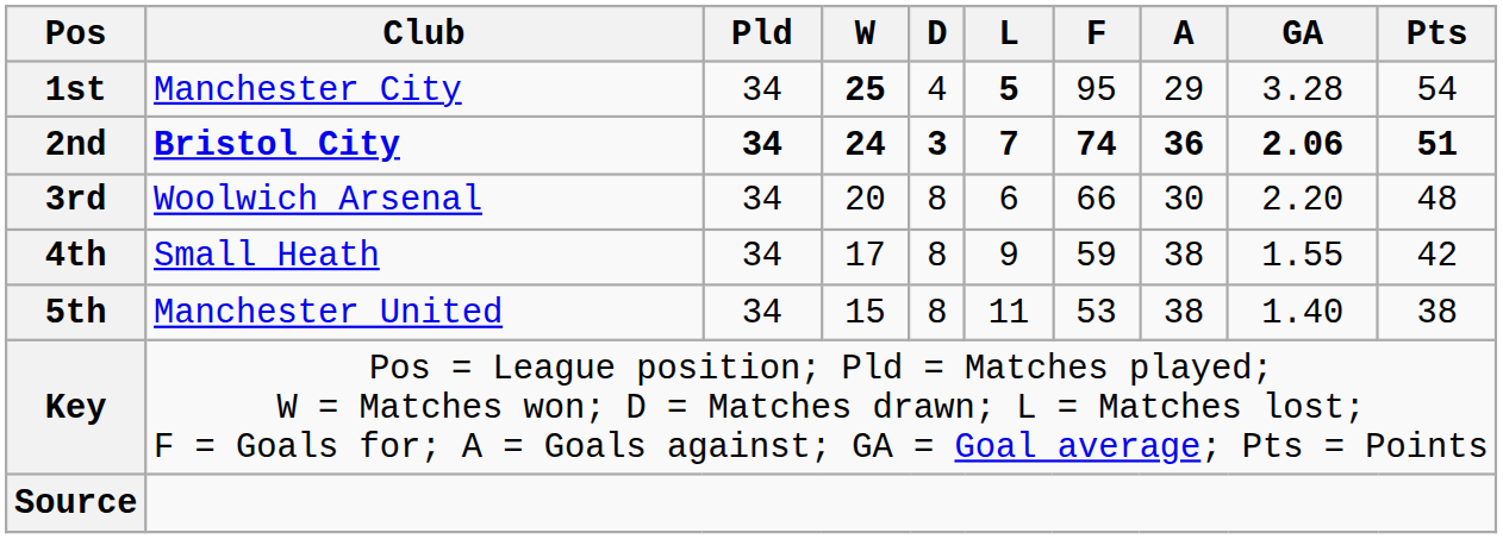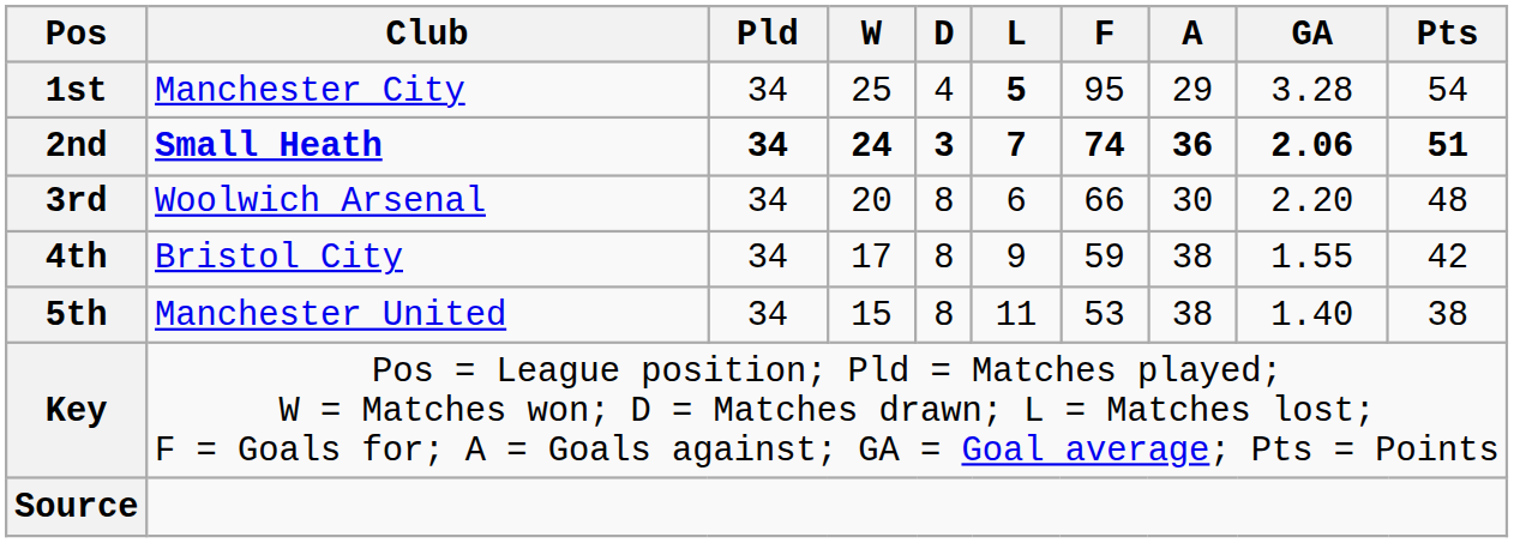 <table class="wikitable" style="text-align:center">
 <tr>
 <th scope="col">Pos</th>
 <th scope="col">Club</th>
 <th scope="col">Pld</th>
 <th scope="col">W</th>
 <th scope="col">D</th>
 <th scope="col">L</th>
 <th scope="col">F</th>
 <th scope="col">A</th>
 <th scope="col">GA</th>
 <th scope="col">Pts</th>
 </tr>
 <tr>
 <th scope="row">1st</th>
 <td align="left"><a href='#'>Manchester City</a></td>
 <td>34</td>
-<td><strong>25</strong></td>
+<td>25</td>
 <td>4</td>
 <td><strong>5</strong></td>
 <td>95</td>
 <td>29</td>
 <td>3.28</td>
 <td>54</td>
 </tr>
 <tr style="font-weight:bold">
 <th scope="row">2nd</th>
-<td align="left"><a href='#'>Bristol City</a></td>
+<td align="left"><a href='#'>Small Heath</a></td>
 <td>34</td>
 <td>24</td>
 <td>3</td>
 <td>7</td>
 <td>74</td>
 <td>36</td>
 <td>2.06</td>
 <td>51</td>
 </tr>
 <tr>
 <th scope="row">3rd</th>
 <td align="left"><a href='#'>Woolwich Arsenal</a></td>
 <td>34</td>
 <td>20</td>
 <td>8</td>
 <td>6</td>
 <td>66</td>
 <td>30</td>
 <td>2.20</td>
 <td>48</td>
 </tr>
 <tr>
 <th scope="row">4th</th>
-<td align="left"><a href='#'>Small Heath</a></td>
+<td align="left"><a href='#'>Bristol City</a></td>
 <td>34</td>
 <td>17</td>
 <td>8</td>
 <td>9</td>
 <td>59</td>
 <td>38</td>
 <td>1.55</td>
 <td>42</td>
 </tr>
 <tr>
 <th scope="row">5th</th>
 <td align="left"><a href='#'>Manchester United</a></td>
 <td>34</td>
 <td>15</td>
 <td>8</td>
 <td>11</td>
 <td>53</td>
 <td>38</td>
 <td>1.40</td>
 <td>38</td>
 </tr>
 <tr>
 <th scope="row">Key</th>
 <td colspan="9">Pos = League position; Pld = Matches played;<br>W = Matches won; D = Matches drawn; L = Matches lost;<br>F = Goals for; A = Goals against; GA = <a href='#'>Goal average</a>; Pts = Points</td>
 </tr>
 <tr>
 <th scope="row">Source</th>
 <td colspan="9"></td>
 </tr>
 </table>
